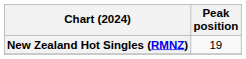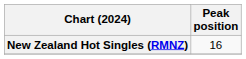 <table class="wikitable sortable plainrowheaders" style="text-align:center">
 <tr>
 <th scope="col">Chart (2024)</th>
 <th scope="col">Peak<br>position</th>
 </tr>
 <tr>
 <th scope="row">New Zealand Hot Singles (<a href='#'>RMNZ</a>)</th>
-<td>19</td>
+<td>16</td>
 </tr>
 <tr>
 </tr>
 <tr>
 </tr>
 </table>
